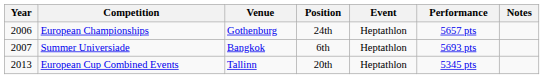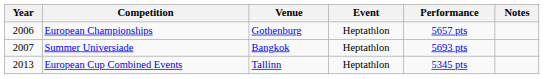 <table class="wikitable" width=58% style="font-size:90%; text-align:center;">
 <tr>
 <th>Year</th>
 <th>Competition</th>
 <th>Venue</th>
-<th>Position</th>
 <th>Event</th>
 <th>Performance</th>
 <th>Notes</th>
 </tr>
 <tr>
 <td>2006</td>
 <td align=left><a href='#'>European Championships</a></td>
 <td align=left> <a href='#'>Gothenburg</a></td>
-<td>24th</td>
 <td>Heptathlon</td>
 <td><a href='#'>5657 pts</a></td>
 <td></td>
 </tr>
 <tr>
 <td>2007</td>
 <td align=left><a href='#'>Summer Universiade</a></td>
 <td align=left> <a href='#'>Bangkok</a></td>
-<td>6th</td>
 <td>Heptathlon</td>
 <td><a href='#'>5693 pts</a></td>
 <td></td>
 </tr>
 <tr>
 <td>2013</td>
 <td align=left><a href='#'>European Cup Combined Events</a></td>
 <td align=left> <a href='#'>Tallinn</a></td>
-<td>20th</td>
 <td>Heptathlon</td>
 <td><a href='#'>5345 pts</a></td>
 <td></td>
 </tr>
 </table>
